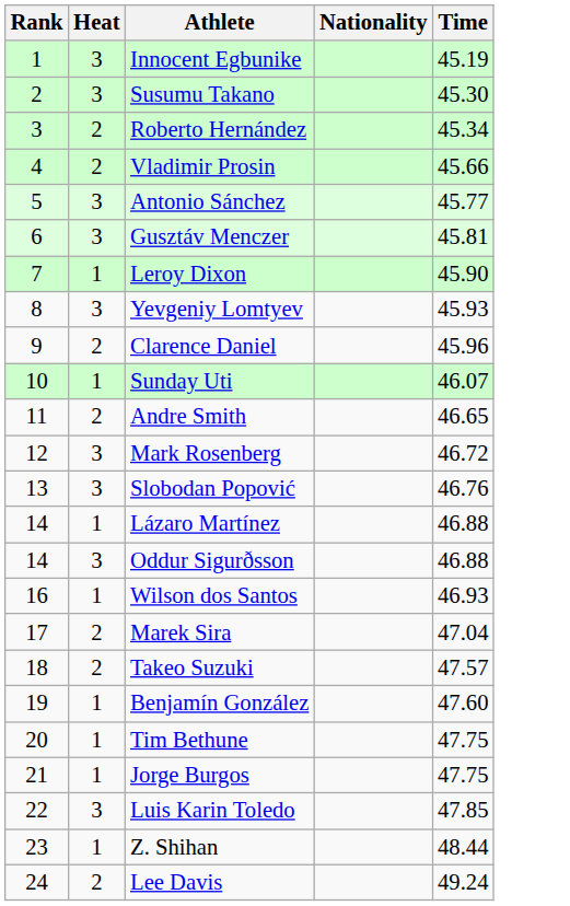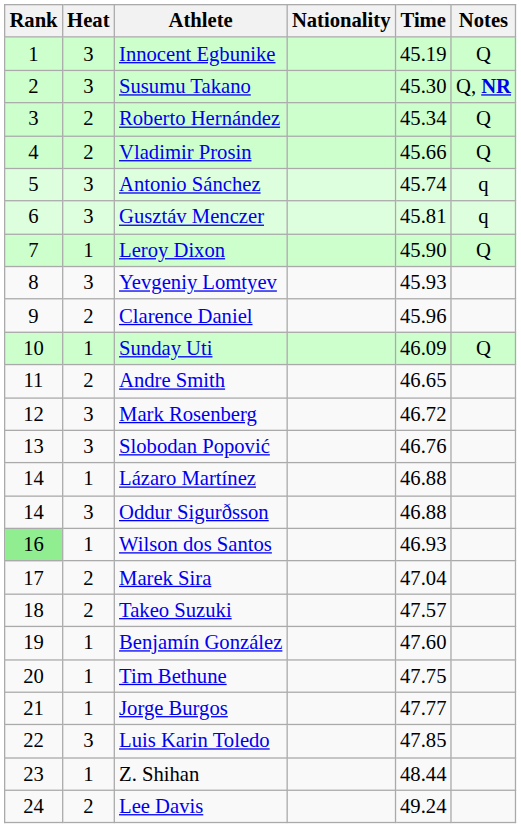 <table class="wikitable sortable" style="text-align:center">
 <tr>
 <th>Rank</th>
 <th>Heat</th>
 <th>Athlete</th>
 <th>Nationality</th>
 <th>Time</th>
+<th>Notes</th>
 </tr>
 <tr bgcolor=ccffcc>
 <td>1</td>
 <td>3</td>
 <td align=left><a href='#'>Innocent Egbunike</a></td>
 <td align=left></td>
 <td>45.19</td>
+<td>Q</td>
 </tr>
 <tr bgcolor=ccffcc>
 <td>2</td>
 <td>3</td>
 <td align=left><a href='#'>Susumu Takano</a></td>
 <td align=left></td>
 <td>45.30</td>
+<td>Q, <strong><a href='#'>NR</a></strong></td>
 </tr>
 <tr bgcolor=ccffcc>
 <td>3</td>
 <td>2</td>
 <td align=left><a href='#'>Roberto Hernández</a></td>
 <td align=left></td>
 <td>45.34</td>
+<td>Q</td>
 </tr>
 <tr bgcolor=ccffcc>
 <td>4</td>
 <td>2</td>
 <td align=left><a href='#'>Vladimir Prosin</a></td>
 <td align=left></td>
 <td>45.66</td>
+<td>Q</td>
 </tr>
 <tr bgcolor=ddffdd>
 <td>5</td>
 <td>3</td>
 <td align=left><a href='#'>Antonio Sánchez</a></td>
 <td align=left></td>
-<td>45.77</td>
+<td>45.74</td>
+<td>q</td>
 </tr>
 <tr bgcolor=ddffdd>
 <td>6</td>
 <td>3</td>
 <td align=left><a href='#'>Gusztáv Menczer</a></td>
 <td align=left></td>
 <td>45.81</td>
+<td>q</td>
 </tr>
 <tr bgcolor=ccffcc>
 <td>7</td>
 <td>1</td>
 <td align=left><a href='#'>Leroy Dixon</a></td>
 <td align=left></td>
 <td>45.90</td>
+<td>Q</td>
 </tr>
 <tr>
 <td>8</td>
 <td>3</td>
 <td align=left><a href='#'>Yevgeniy Lomtyev</a></td>
 <td align=left></td>
 <td>45.93</td>
+<td></td>
 </tr>
 <tr>
 <td>9</td>
 <td>2</td>
 <td align=left><a href='#'>Clarence Daniel</a></td>
 <td align=left></td>
 <td>45.96</td>
+<td></td>
 </tr>
 <tr bgcolor=ccffcc>
 <td>10</td>
 <td>1</td>
 <td align=left><a href='#'>Sunday Uti</a></td>
 <td align=left></td>
-<td>46.07</td>
+<td>46.09</td>
+<td>Q</td>
 </tr>
 <tr>
 <td>11</td>
 <td>2</td>
 <td align=left><a href='#'>Andre Smith</a></td>
 <td align=left></td>
 <td>46.65</td>
+<td></td>
 </tr>
 <tr>
 <td>12</td>
 <td>3</td>
 <td align=left><a href='#'>Mark Rosenberg</a></td>
 <td align=left></td>
 <td>46.72</td>
+<td></td>
 </tr>
 <tr>
 <td>13</td>
 <td>3</td>
 <td align=left><a href='#'>Slobodan Popović</a></td>
 <td align=left></td>
 <td>46.76</td>
+<td></td>
 </tr>
 <tr>
 <td>14</td>
 <td>1</td>
 <td align=left><a href='#'>Lázaro Martínez</a></td>
 <td align=left></td>
 <td>46.88</td>
+<td></td>
 </tr>
 <tr>
 <td>14</td>
 <td>3</td>
 <td align=left><a href='#'>Oddur Sigurðsson</a></td>
 <td align=left></td>
 <td>46.88</td>
+<td></td>
 </tr>
 <tr>
-<td>16</td>
+<td style="background: lightgreen;">16</td>
 <td>1</td>
 <td align=left><a href='#'>Wilson dos Santos</a></td>
 <td align=left></td>
 <td>46.93</td>
+<td></td>
 </tr>
 <tr>
 <td>17</td>
 <td>2</td>
 <td align=left><a href='#'>Marek Sira</a></td>
 <td align=left></td>
 <td>47.04</td>
+<td></td>
 </tr>
 <tr>
 <td>18</td>
 <td>2</td>
 <td align=left><a href='#'>Takeo Suzuki</a></td>
 <td align=left></td>
 <td>47.57</td>
+<td></td>
 </tr>
 <tr>
 <td>19</td>
 <td>1</td>
 <td align=left><a href='#'>Benjamín González</a></td>
 <td align=left></td>
 <td>47.60</td>
+<td></td>
 </tr>
 <tr>
 <td>20</td>
 <td>1</td>
 <td align=left><a href='#'>Tim Bethune</a></td>
 <td align=left></td>
 <td>47.75</td>
+<td></td>
 </tr>
 <tr>
 <td>21</td>
 <td>1</td>
 <td align=left><a href='#'>Jorge Burgos</a></td>
 <td align=left></td>
-<td>47.75</td>
+<td>47.77</td>
+<td></td>
 </tr>
 <tr>
 <td>22</td>
 <td>3</td>
 <td align=left><a href='#'>Luis Karin Toledo</a></td>
 <td align=left></td>
 <td>47.85</td>
+<td></td>
 </tr>
 <tr>
 <td>23</td>
 <td>1</td>
 <td align=left>Z. Shihan</td>
 <td align=left></td>
 <td>48.44</td>
+<td></td>
 </tr>
 <tr>
 <td>24</td>
 <td>2</td>
 <td align=left><a href='#'>Lee Davis</a></td>
 <td align=left></td>
 <td>49.24</td>
+<td></td>
 </tr>
 </table>
